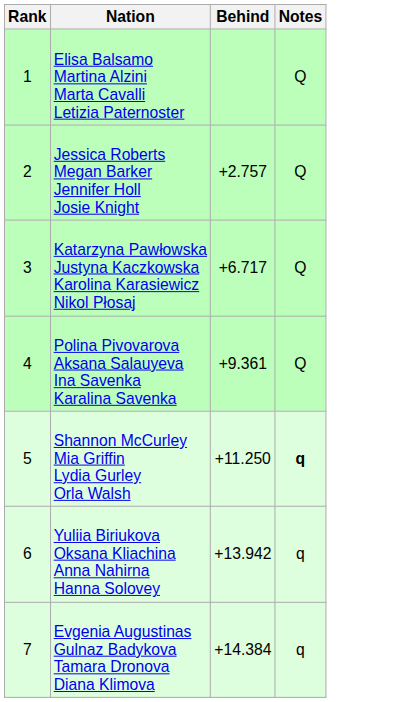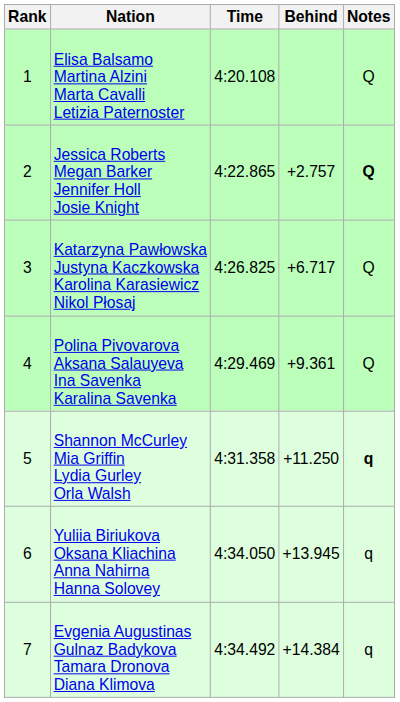 <table class="wikitable sortable" style="text-align:center">
 <tr>
 <th>Rank</th>
 <th>Nation</th>
+<th>Time</th>
 <th>Behind</th>
 <th>Notes</th>
 </tr>
 <tr bgcolor=bbffbb>
 <td>1</td>
 <td align=left><br><a href='#'>Elisa Balsamo</a><br><a href='#'>Martina Alzini</a><br><a href='#'>Marta Cavalli</a><br><a href='#'>Letizia Paternoster</a></td>
+<td>4:20.108</td>
 <td></td>
 <td>Q</td>
 </tr>
 <tr bgcolor=bbffbb>
 <td>2</td>
 <td align=left><br><a href='#'>Jessica Roberts</a><br><a href='#'>Megan Barker</a><br><a href='#'>Jennifer Holl</a><br><a href='#'>Josie Knight</a></td>
+<td>4:22.865</td>
 <td>+2.757</td>
-<td>Q</td>
+<td><strong>Q</strong></td>
 </tr>
 <tr bgcolor=bbffbb>
 <td>3</td>
 <td align=left><br><a href='#'>Katarzyna Pawłowska</a><br><a href='#'>Justyna Kaczkowska</a><br><a href='#'>Karolina Karasiewicz</a><br><a href='#'>Nikol Płosaj</a></td>
+<td>4:26.825</td>
 <td>+6.717</td>
 <td>Q</td>
 </tr>
 <tr bgcolor=bbffbb>
 <td>4</td>
 <td align=left><br><a href='#'>Polina Pivovarova</a><br><a href='#'>Aksana Salauyeva</a><br><a href='#'>Ina Savenka</a><br><a href='#'>Karalina Savenka</a></td>
+<td>4:29.469</td>
 <td>+9.361</td>
 <td>Q</td>
 </tr>
 <tr bgcolor=ddffdd>
 <td>5</td>
 <td align=left><br><a href='#'>Shannon McCurley</a><br><a href='#'>Mia Griffin</a><br><a href='#'>Lydia Gurley</a><br><a href='#'>Orla Walsh</a></td>
+<td>4:31.358</td>
 <td>+11.250</td>
 <td><strong>q</strong></td>
 </tr>
 <tr bgcolor=ddffdd>
 <td>6</td>
 <td align=left><br><a href='#'>Yuliia Biriukova</a><br><a href='#'>Oksana Kliachina</a><br><a href='#'>Anna Nahirna</a><br><a href='#'>Hanna Solovey</a></td>
-<td>+13.942</td>
+<td>4:34.050</td>
+<td>+13.945</td>
 <td>q</td>
 </tr>
 <tr bgcolor=ddffdd>
 <td>7</td>
 <td align=left><br><a href='#'>Evgenia Augustinas</a><br><a href='#'>Gulnaz Badykova</a><br><a href='#'>Tamara Dronova</a><br><a href='#'>Diana Klimova</a></td>
+<td>4:34.492</td>
 <td>+14.384</td>
 <td>q</td>
 </tr>
 </table>
